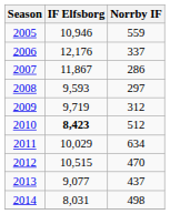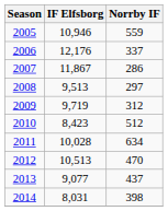 <table class="wikitable" style="text-align: center;">
 <tr>
 <th>Season</th>
 <th>IF Elfsborg</th>
 <th>Norrby IF</th>
 </tr>
 <tr>
 <td><a href='#'>2005</a></td>
 <td>10,946</td>
 <td>559</td>
 </tr>
 <tr>
 <td><a href='#'>2006</a></td>
 <td>12,176</td>
 <td>337</td>
 </tr>
 <tr>
 <td><a href='#'>2007</a></td>
 <td>11,867</td>
 <td>286</td>
 </tr>
 <tr>
 <td><a href='#'>2008</a></td>
-<td>9,593</td>
+<td>9,513</td>
 <td>297</td>
 </tr>
 <tr>
 <td><a href='#'>2009</a></td>
 <td>9,719</td>
 <td>312</td>
 </tr>
 <tr>
 <td><a href='#'>2010</a></td>
-<td><strong>8,423</strong></td>
+<td>8,423</td>
 <td>512</td>
 </tr>
 <tr>
 <td><a href='#'>2011</a></td>
-<td>10,029</td>
+<td>10,028</td>
 <td>634</td>
 </tr>
 <tr>
 <td><a href='#'>2012</a></td>
-<td>10,515</td>
+<td>10,513</td>
 <td>470</td>
 </tr>
 <tr>
 <td><a href='#'>2013</a></td>
 <td>9,077</td>
 <td>437</td>
 </tr>
 <tr>
 <td><a href='#'>2014</a></td>
 <td>8,031</td>
-<td>498</td>
+<td>398</td>
 </tr>
 <tr>
 </tr>
 </table>
